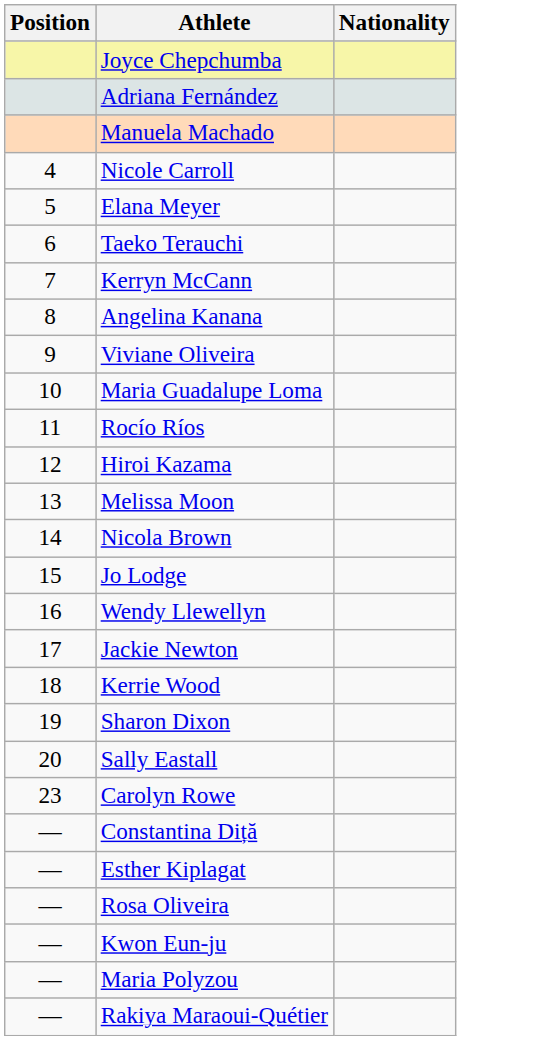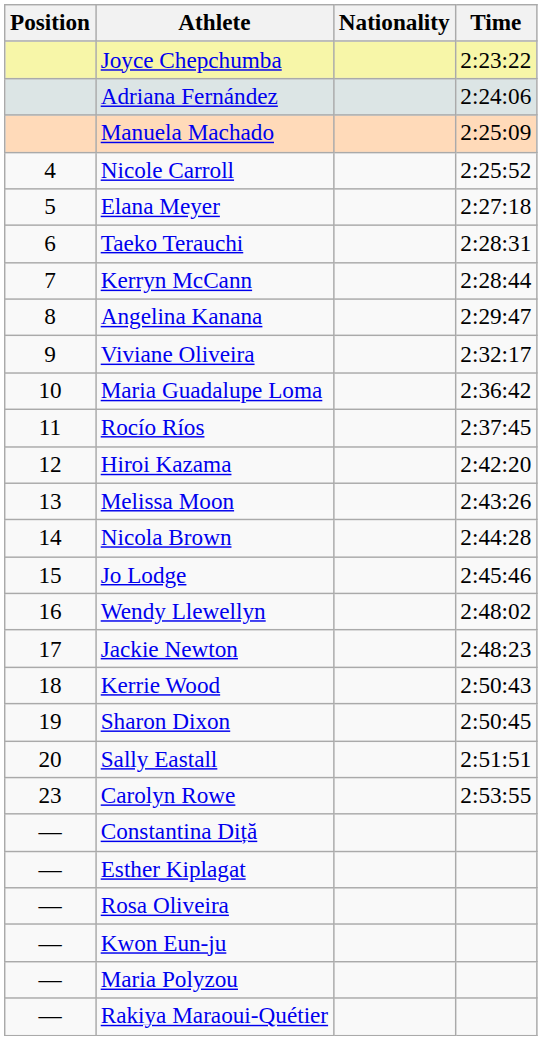 <table class="wikitable sortable">
 <tr>
 <th>Position</th>
 <th>Athlete</th>
 <th>Nationality</th>
+<th>Time</th>
 </tr>
 <tr bgcolor="#F7F6A8">
 <td align=center></td>
 <td><a href='#'>Joyce Chepchumba</a></td>
 <td></td>
+<td>2:23:22</td>
 </tr>
 <tr bgcolor="#DCE5E5">
 <td align=center></td>
 <td><a href='#'>Adriana Fernández</a></td>
 <td></td>
+<td>2:24:06</td>
 </tr>
 <tr bgcolor="#FFDAB9">
 <td align=center></td>
 <td><a href='#'>Manuela Machado</a></td>
 <td></td>
+<td>2:25:09</td>
 </tr>
 <tr>
 <td align=center>4</td>
 <td><a href='#'>Nicole Carroll</a></td>
 <td></td>
+<td>2:25:52</td>
 </tr>
 <tr>
 <td align=center>5</td>
 <td><a href='#'>Elana Meyer</a></td>
 <td></td>
+<td>2:27:18</td>
 </tr>
 <tr>
 <td align=center>6</td>
 <td><a href='#'>Taeko Terauchi</a></td>
 <td></td>
+<td>2:28:31</td>
 </tr>
 <tr>
 <td align=center>7</td>
 <td><a href='#'>Kerryn McCann</a></td>
 <td></td>
+<td>2:28:44</td>
 </tr>
 <tr>
 <td align=center>8</td>
 <td><a href='#'>Angelina Kanana</a></td>
 <td></td>
+<td>2:29:47</td>
 </tr>
 <tr>
 <td align=center>9</td>
 <td><a href='#'>Viviane Oliveira</a></td>
 <td></td>
+<td>2:32:17</td>
 </tr>
 <tr>
 <td align=center>10</td>
 <td><a href='#'>Maria Guadalupe Loma</a></td>
 <td></td>
+<td>2:36:42</td>
 </tr>
 <tr>
 <td align=center>11</td>
 <td><a href='#'>Rocío Ríos</a></td>
 <td></td>
+<td>2:37:45</td>
 </tr>
 <tr>
 <td align=center>12</td>
 <td><a href='#'>Hiroi Kazama</a></td>
 <td></td>
+<td>2:42:20</td>
 </tr>
 <tr>
 <td align=center>13</td>
 <td><a href='#'>Melissa Moon</a></td>
 <td></td>
+<td>2:43:26</td>
 </tr>
 <tr>
 <td align=center>14</td>
 <td><a href='#'>Nicola Brown</a></td>
 <td></td>
+<td>2:44:28</td>
 </tr>
 <tr>
 <td align=center>15</td>
 <td><a href='#'>Jo Lodge</a></td>
 <td></td>
+<td>2:45:46</td>
 </tr>
 <tr>
 <td align=center>16</td>
 <td><a href='#'>Wendy Llewellyn</a></td>
 <td></td>
+<td>2:48:02</td>
 </tr>
 <tr>
 <td align=center>17</td>
 <td><a href='#'>Jackie Newton</a></td>
 <td></td>
+<td>2:48:23</td>
 </tr>
 <tr>
 <td align=center>18</td>
 <td><a href='#'>Kerrie Wood</a></td>
 <td></td>
+<td>2:50:43</td>
 </tr>
 <tr>
 <td align=center>19</td>
 <td><a href='#'>Sharon Dixon</a></td>
 <td></td>
+<td>2:50:45</td>
 </tr>
 <tr>
 <td align=center>20</td>
 <td><a href='#'>Sally Eastall</a></td>
 <td></td>
+<td>2:51:51</td>
 </tr>
 <tr>
 <td align=center>23</td>
 <td><a href='#'>Carolyn Rowe</a></td>
 <td></td>
+<td>2:53:55</td>
 </tr>
 <tr>
 <td align=center>—</td>
 <td><a href='#'>Constantina Diță</a></td>
+<td></td>
 <td></td>
 </tr>
 <tr>
 <td align=center>—</td>
 <td><a href='#'>Esther Kiplagat</a></td>
 <td></td>
+<td></td>
 </tr>
 <tr>
 <td align=center>—</td>
 <td><a href='#'>Rosa Oliveira</a></td>
+<td></td>
 <td></td>
 </tr>
 <tr>
 <td align=center>—</td>
 <td><a href='#'>Kwon Eun-ju</a></td>
 <td></td>
+<td></td>
 </tr>
 <tr>
 <td align=center>—</td>
 <td><a href='#'>Maria Polyzou</a></td>
+<td></td>
 <td></td>
 </tr>
 <tr>
 <td align=center>—</td>
 <td><a href='#'>Rakiya Maraoui-Quétier</a></td>
 <td></td>
+<td></td>
 </tr>
 </table>
